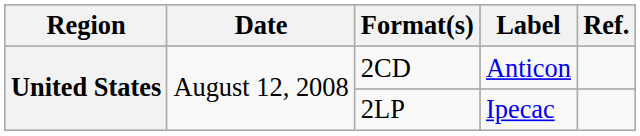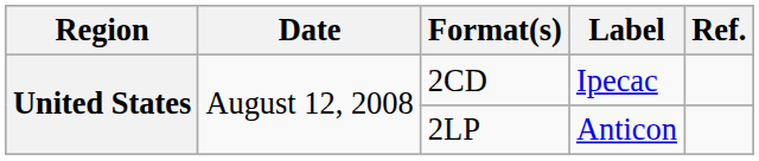 <table class="wikitable plainrowheaders">
 <tr>
 <th scope="col">Region</th>
 <th scope="col">Date</th>
 <th scope="col">Format(s)</th>
 <th scope="col">Label</th>
 <th scope="col">Ref.</th>
 </tr>
 <tr>
 <th scope="row" rowspan=2>United States</th>
 <td rowspan=2>August 12, 2008</td>
 <td>2CD</td>
-<td><a href='#'>Anticon</a></td>
+<td><a href='#'>Ipecac</a></td>
 <td></td>
 </tr>
 <tr>
 <td>2LP</td>
-<td><a href='#'>Ipecac</a></td>
+<td><a href='#'>Anticon</a></td>
 <td></td>
 </tr>
 </table>
